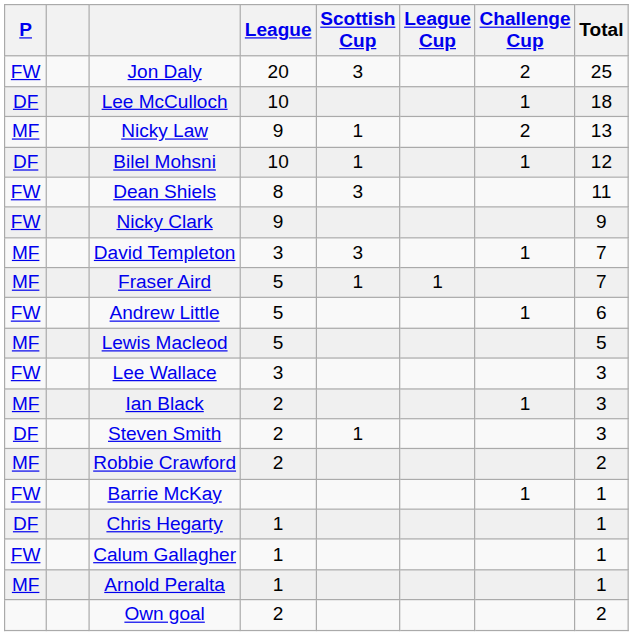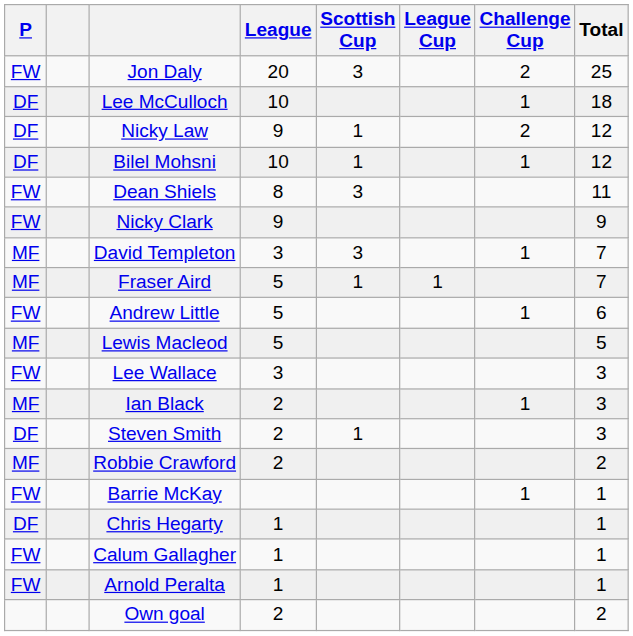 <table class="wikitable sortable" style="text-align: center;">
 <tr>
 <th width=28><a href='#'>P</a><br></th>
 <th width=28><br></th>
 <th><br></th>
 <th><a href='#'>League</a><br></th>
 <th><a href='#'>Scottish<br>Cup</a><br></th>
 <th><a href='#'>League<br>Cup</a><br></th>
 <th><a href='#'>Challenge<br>Cup</a><br></th>
 <th>Total<br></th>
 </tr>
 <tr>
 <td><a href='#'>FW</a></td>
 <td></td>
 <td><a href='#'>Jon Daly</a></td>
 <td>20</td>
 <td>3</td>
 <td></td>
 <td>2</td>
 <td>25</td>
 </tr>
 <tr bgcolor = "#F0F0F0">
 <td><a href='#'>DF</a></td>
 <td></td>
 <td><a href='#'>Lee McCulloch</a></td>
 <td>10</td>
 <td></td>
 <td></td>
 <td>1</td>
 <td>18</td>
 </tr>
 <tr>
-<td><a href='#'>MF</a></td>
+<td><a href='#'>DF</a></td>
 <td></td>
 <td><a href='#'>Nicky Law</a></td>
 <td>9</td>
 <td>1</td>
 <td></td>
 <td>2</td>
-<td>13</td>
+<td>12</td>
 </tr>
 <tr bgcolor = "#F0F0F0">
 <td><a href='#'>DF</a></td>
 <td></td>
 <td><a href='#'>Bilel Mohsni</a></td>
 <td>10</td>
 <td>1</td>
 <td></td>
 <td>1</td>
 <td>12</td>
 </tr>
 <tr>
 <td><a href='#'>FW</a></td>
 <td></td>
 <td><a href='#'>Dean Shiels</a></td>
 <td>8</td>
 <td>3</td>
 <td></td>
 <td></td>
 <td>11</td>
 </tr>
 <tr bgcolor = "#F0F0F0">
 <td><a href='#'>FW</a></td>
 <td></td>
 <td><a href='#'>Nicky Clark</a></td>
 <td>9</td>
 <td></td>
 <td></td>
 <td></td>
 <td>9</td>
 </tr>
 <tr>
 <td><a href='#'>MF</a></td>
 <td></td>
 <td><a href='#'>David Templeton</a></td>
 <td>3</td>
 <td>3</td>
 <td></td>
 <td>1</td>
 <td>7</td>
 </tr>
 <tr bgcolor = "#F0F0F0">
 <td><a href='#'>MF</a></td>
 <td></td>
 <td><a href='#'>Fraser Aird</a></td>
 <td>5</td>
 <td>1</td>
 <td>1</td>
 <td></td>
 <td>7</td>
 </tr>
 <tr>
 <td><a href='#'>FW</a></td>
 <td></td>
 <td><a href='#'>Andrew Little</a></td>
 <td>5</td>
 <td></td>
 <td></td>
 <td>1</td>
 <td>6</td>
 </tr>
 <tr bgcolor = "#F0F0F0">
 <td><a href='#'>MF</a></td>
 <td></td>
 <td><a href='#'>Lewis Macleod</a></td>
 <td>5</td>
 <td></td>
 <td></td>
 <td></td>
 <td>5</td>
 </tr>
 <tr>
 <td><a href='#'>FW</a></td>
 <td></td>
 <td><a href='#'>Lee Wallace</a></td>
 <td>3</td>
 <td></td>
 <td></td>
 <td></td>
 <td>3</td>
 </tr>
 <tr bgcolor = "#F0F0F0">
 <td><a href='#'>MF</a></td>
 <td></td>
 <td><a href='#'>Ian Black</a></td>
 <td>2</td>
 <td></td>
 <td></td>
 <td>1</td>
 <td>3</td>
 </tr>
 <tr>
 <td><a href='#'>DF</a></td>
 <td></td>
 <td><a href='#'>Steven Smith</a></td>
 <td>2</td>
 <td>1</td>
 <td></td>
 <td></td>
 <td>3</td>
 </tr>
 <tr bgcolor = "#F0F0F0">
 <td><a href='#'>MF</a></td>
 <td></td>
 <td><a href='#'>Robbie Crawford</a></td>
 <td>2</td>
 <td></td>
 <td></td>
 <td></td>
 <td>2</td>
 </tr>
 <tr>
 <td><a href='#'>FW</a></td>
 <td></td>
 <td><a href='#'>Barrie McKay</a></td>
 <td></td>
 <td></td>
 <td></td>
 <td>1</td>
 <td>1</td>
 </tr>
 <tr bgcolor = "#F0F0F0">
 <td><a href='#'>DF</a></td>
 <td></td>
 <td><a href='#'>Chris Hegarty</a></td>
 <td>1</td>
 <td></td>
 <td></td>
 <td></td>
 <td>1</td>
 </tr>
 <tr>
 <td><a href='#'>FW</a></td>
 <td></td>
 <td><a href='#'>Calum Gallagher</a></td>
 <td>1</td>
 <td></td>
 <td></td>
 <td></td>
 <td>1</td>
 </tr>
 <tr bgcolor = "#F0F0F0">
-<td><a href='#'>MF</a></td>
+<td><a href='#'>FW</a></td>
 <td></td>
 <td><a href='#'>Arnold Peralta</a></td>
 <td>1</td>
 <td></td>
 <td></td>
 <td></td>
 <td>1</td>
 </tr>
 <tr>
 <td></td>
 <td></td>
 <td><a href='#'>Own goal</a></td>
 <td>2</td>
 <td></td>
 <td></td>
 <td></td>
 <td>2</td>
 </tr>
 </table>
